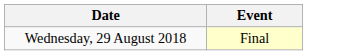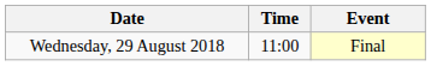 <table class = "wikitable" style="text-align:center;">
 <tr>
 <th width=220>Date</th>
+<th width=50>Time</th>
 <th width=100>Event</th>
 </tr>
 <tr>
 <td>Wednesday, 29 August 2018</td>
+<td>11:00</td>
 <td bgcolor=ffffcc>Final</td>
 </tr>
 </table>
